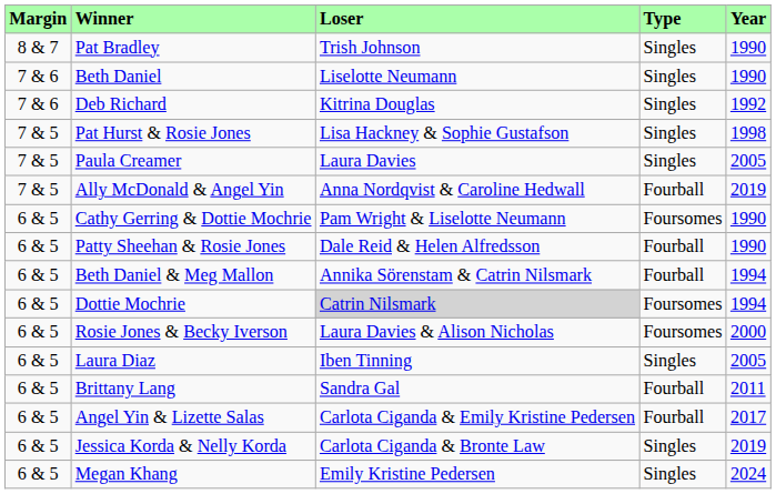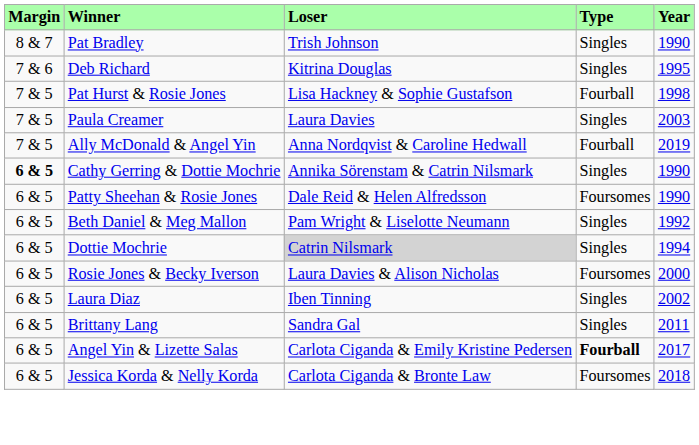 <table class="wikitable">
 <tr style="background:#aaffaa;" style="text-align:center">
 <td><strong>Margin</strong></td>
 <td><strong>Winner</strong></td>
 <td><strong>Loser</strong></td>
 <td><strong>Type</strong></td>
 <td><strong>Year</strong></td>
 </tr>
 <tr>
 <td align=center>8 & 7</td>
 <td><a href='#'>Pat Bradley</a></td>
 <td><a href='#'>Trish Johnson</a></td>
 <td>Singles</td>
 <td><a href='#'>1990</a></td>
 </tr>
 <tr>
 <td align=center>7 & 6</td>
-<td><a href='#'>Beth Daniel</a></td>
-<td><a href='#'>Liselotte Neumann</a></td>
-<td>Singles</td>
-<td><a href='#'>1990</a></td>
-</tr>
-<tr>
-<td align=center>7 & 6</td>
 <td><a href='#'>Deb Richard</a></td>
 <td><a href='#'>Kitrina Douglas</a></td>
 <td>Singles</td>
-<td><a href='#'>1992</a></td>
+<td><a href='#'>1995</a></td>
 </tr>
 <tr>
 <td align=center>7 & 5</td>
 <td><a href='#'>Pat Hurst</a> & <a href='#'>Rosie Jones</a></td>
 <td><a href='#'>Lisa Hackney</a> & <a href='#'>Sophie Gustafson</a></td>
-<td>Singles</td>
+<td>Fourball</td>
 <td><a href='#'>1998</a></td>
 </tr>
 <tr>
 <td align=center>7 & 5</td>
 <td><a href='#'>Paula Creamer</a></td>
 <td><a href='#'>Laura Davies</a></td>
 <td>Singles</td>
-<td><a href='#'>2005</a></td>
+<td><a href='#'>2003</a></td>
 </tr>
 <tr>
 <td align=center>7 & 5</td>
 <td><a href='#'>Ally McDonald</a> & <a href='#'>Angel Yin</a></td>
 <td><a href='#'>Anna Nordqvist</a> & <a href='#'>Caroline Hedwall</a></td>
 <td>Fourball</td>
 <td><a href='#'>2019</a></td>
 </tr>
 <tr>
-<td align=center>6 & 5</td>
+<td align=center><strong>6 & 5</strong></td>
 <td><a href='#'>Cathy Gerring</a> & <a href='#'>Dottie Mochrie</a></td>
-<td><a href='#'>Pam Wright</a> & <a href='#'>Liselotte Neumann</a></td>
-<td>Foursomes</td>
+<td><a href='#'>Annika Sörenstam</a> & <a href='#'>Catrin Nilsmark</a></td>
+<td>Singles</td>
 <td><a href='#'>1990</a></td>
 </tr>
 <tr>
 <td align=center>6 & 5</td>
 <td><a href='#'>Patty Sheehan</a> & <a href='#'>Rosie Jones</a></td>
 <td><a href='#'>Dale Reid</a> & <a href='#'>Helen Alfredsson</a></td>
-<td>Fourball</td>
+<td>Foursomes</td>
 <td><a href='#'>1990</a></td>
 </tr>
 <tr>
 <td align=center>6 & 5</td>
 <td><a href='#'>Beth Daniel</a> & <a href='#'>Meg Mallon</a></td>
-<td><a href='#'>Annika Sörenstam</a> & <a href='#'>Catrin Nilsmark</a></td>
-<td>Fourball</td>
-<td><a href='#'>1994</a></td>
+<td><a href='#'>Pam Wright</a> & <a href='#'>Liselotte Neumann</a></td>
+<td>Singles</td>
+<td><a href='#'>1992</a></td>
 </tr>
 <tr>
 <td align=center>6 & 5</td>
 <td><a href='#'>Dottie Mochrie</a></td>
 <td style="background: lightgrey;"><a href='#'>Catrin Nilsmark</a></td>
-<td>Foursomes</td>
+<td>Singles</td>
 <td><a href='#'>1994</a></td>
 </tr>
 <tr>
 <td align=center>6 & 5</td>
 <td><a href='#'>Rosie Jones</a> & <a href='#'>Becky Iverson</a></td>
 <td><a href='#'>Laura Davies</a> & <a href='#'>Alison Nicholas</a></td>
 <td>Foursomes</td>
 <td><a href='#'>2000</a></td>
 </tr>
 <tr>
 <td align=center>6 & 5</td>
 <td><a href='#'>Laura Diaz</a></td>
 <td><a href='#'>Iben Tinning</a></td>
 <td>Singles</td>
-<td><a href='#'>2005</a></td>
+<td><a href='#'>2002</a></td>
 </tr>
 <tr>
 <td align=center>6 & 5</td>
 <td><a href='#'>Brittany Lang</a></td>
 <td><a href='#'>Sandra Gal</a></td>
-<td>Fourball</td>
+<td>Singles</td>
 <td><a href='#'>2011</a></td>
 </tr>
 <tr>
 <td align=center>6 & 5</td>
 <td><a href='#'>Angel Yin</a> & <a href='#'>Lizette Salas</a></td>
 <td><a href='#'>Carlota Ciganda</a> & <a href='#'>Emily Kristine Pedersen</a></td>
-<td>Fourball</td>
+<td><strong>Fourball</strong></td>
 <td><a href='#'>2017</a></td>
 </tr>
 <tr>
 <td align=center>6 & 5</td>
 <td><a href='#'>Jessica Korda</a> & <a href='#'>Nelly Korda</a></td>
 <td><a href='#'>Carlota Ciganda</a> & <a href='#'>Bronte Law</a></td>
-<td>Singles</td>
-<td><a href='#'>2019</a></td>
-</tr>
-<tr>
-<td align=center>6 & 5</td>
-<td><a href='#'>Megan Khang</a></td>
-<td><a href='#'>Emily Kristine Pedersen</a></td>
-<td>Singles</td>
-<td><a href='#'>2024</a></td>
+<td>Foursomes</td>
+<td><a href='#'>2018</a></td>
 </tr>
 </table>
